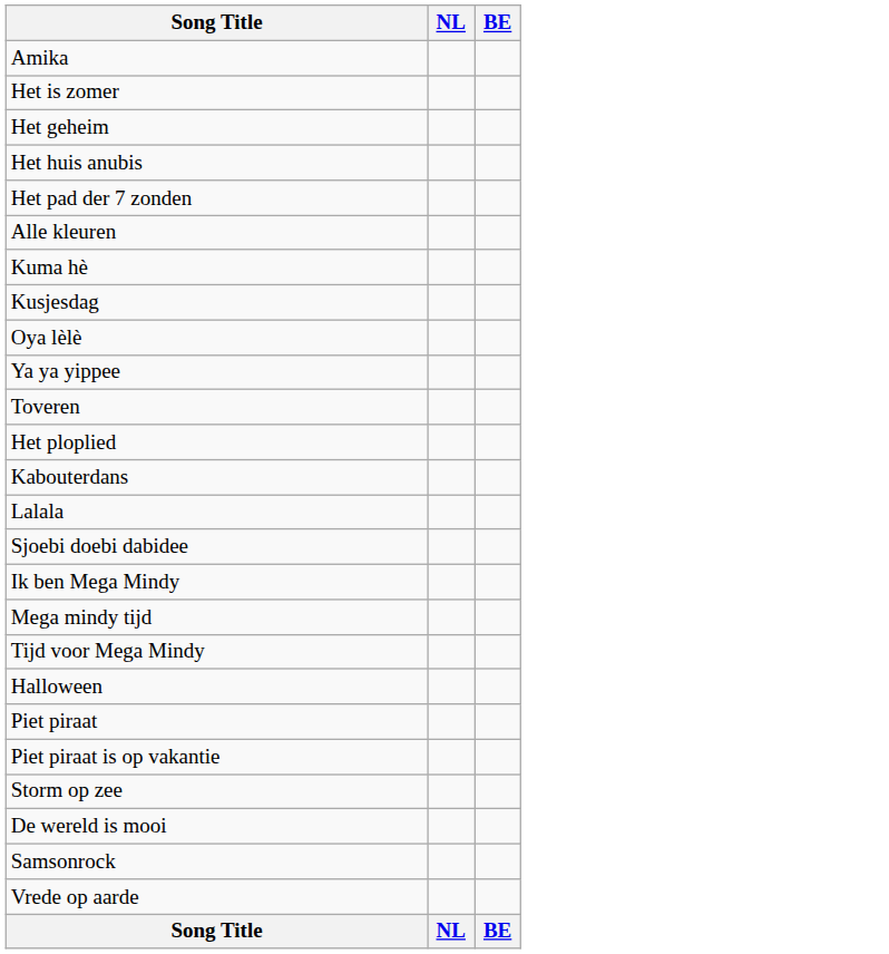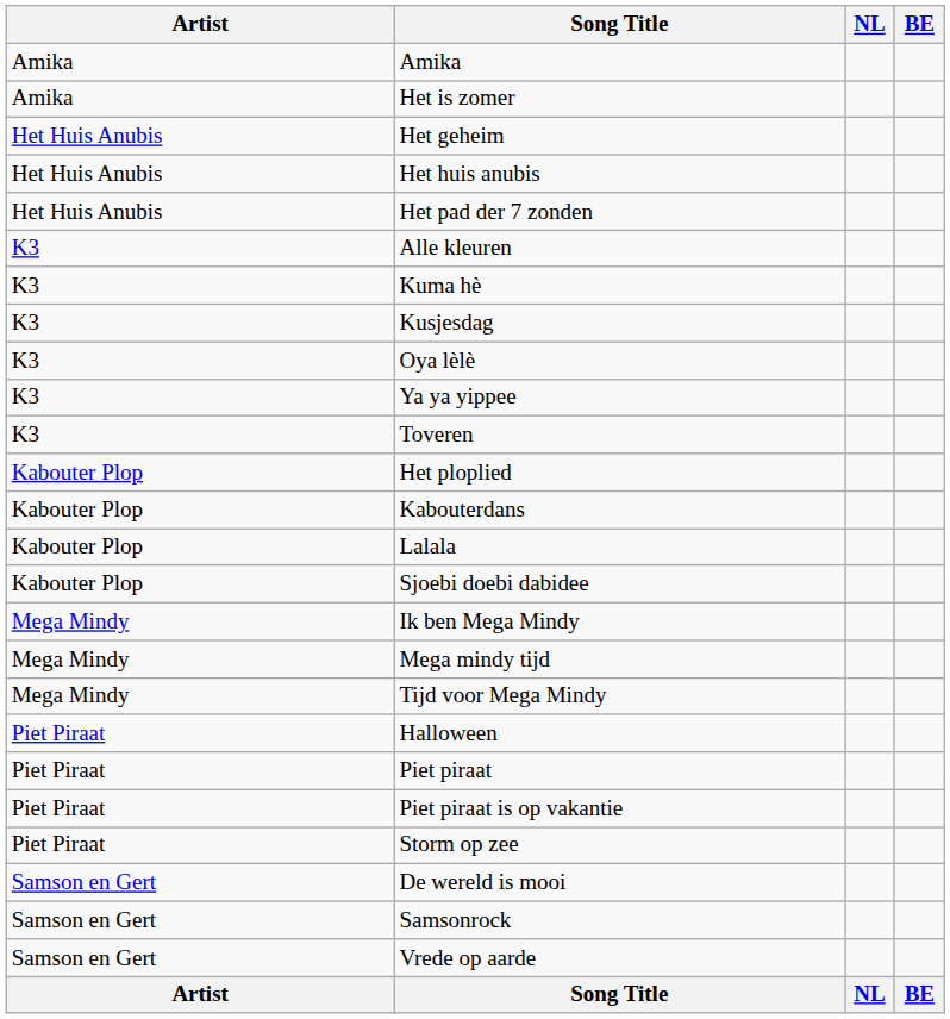 <table class="wikitable sortable" style="font-size:90%; text-align:left; margin: 5px;">
 <tr>
+<th style="width:240px;">Artist</th>
 <th style="width:280px;">Song Title</th>
 <th width=25px><a href='#'>NL</a></th>
 <th width=25px><a href='#'>BE</a></th>
 </tr>
 <tr>
 <td>Amika</td>
+<td>Amika</td>
 <td></td>
 <td></td>
 </tr>
 <tr>
+<td>Amika</td>
 <td>Het is zomer</td>
 <td></td>
 <td></td>
 </tr>
 <tr>
+<td><a href='#'>Het Huis Anubis</a></td>
 <td>Het geheim</td>
 <td></td>
 <td></td>
 </tr>
 <tr>
+<td>Het Huis Anubis</td>
 <td>Het huis anubis</td>
 <td></td>
 <td></td>
 </tr>
 <tr>
+<td>Het Huis Anubis</td>
 <td>Het pad der 7 zonden</td>
 <td></td>
 <td></td>
 </tr>
 <tr>
+<td><a href='#'>K3</a></td>
 <td>Alle kleuren</td>
 <td></td>
 <td></td>
 </tr>
 <tr>
+<td>K3</td>
 <td>Kuma hè</td>
 <td></td>
 <td></td>
 </tr>
 <tr>
+<td>K3</td>
 <td>Kusjesdag</td>
 <td></td>
 <td></td>
 </tr>
 <tr>
+<td>K3</td>
 <td>Oya lèlè</td>
 <td></td>
 <td></td>
 </tr>
 <tr>
+<td>K3</td>
 <td>Ya ya yippee</td>
 <td></td>
 <td></td>
 </tr>
 <tr>
+<td>K3</td>
 <td>Toveren</td>
 <td></td>
 <td></td>
 </tr>
 <tr>
+<td><a href='#'>Kabouter Plop</a></td>
 <td>Het ploplied</td>
 <td></td>
 <td></td>
 </tr>
 <tr>
+<td>Kabouter Plop</td>
 <td>Kabouterdans</td>
 <td></td>
 <td></td>
 </tr>
 <tr>
+<td>Kabouter Plop</td>
 <td>Lalala</td>
 <td></td>
 <td></td>
 </tr>
 <tr>
+<td>Kabouter Plop</td>
 <td>Sjoebi doebi dabidee</td>
 <td></td>
 <td></td>
 </tr>
 <tr>
+<td><a href='#'>Mega Mindy</a></td>
 <td>Ik ben Mega Mindy</td>
 <td></td>
 <td></td>
 </tr>
 <tr>
+<td>Mega Mindy</td>
 <td>Mega mindy tijd</td>
 <td></td>
 <td></td>
 </tr>
 <tr>
+<td>Mega Mindy</td>
 <td>Tijd voor Mega Mindy</td>
 <td></td>
 <td></td>
 </tr>
 <tr>
+<td><a href='#'>Piet Piraat</a></td>
 <td>Halloween</td>
 <td></td>
 <td></td>
 </tr>
 <tr>
+<td>Piet Piraat</td>
 <td>Piet piraat</td>
 <td></td>
 <td></td>
 </tr>
 <tr>
+<td>Piet Piraat</td>
 <td>Piet piraat is op vakantie</td>
 <td></td>
 <td></td>
 </tr>
 <tr>
+<td>Piet Piraat</td>
 <td>Storm op zee</td>
 <td></td>
 <td></td>
 </tr>
 <tr>
+<td><a href='#'>Samson en Gert</a></td>
 <td>De wereld is mooi</td>
 <td></td>
 <td></td>
 </tr>
 <tr>
+<td>Samson en Gert</td>
 <td>Samsonrock</td>
 <td></td>
 <td></td>
 </tr>
 <tr>
+<td>Samson en Gert</td>
 <td>Vrede op aarde</td>
 <td></td>
 <td></td>
 </tr>
 <tr class="sortbottom">
+<th>Artist</th>
 <th>Song Title</th>
 <th><a href='#'>NL</a></th>
 <th><a href='#'>BE</a></th>
 </tr>
 </table>
